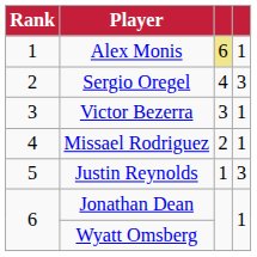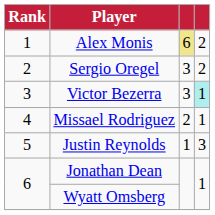 <table class="wikitable" style="text-align:center">
 <tr>
 <th style="background:#C41E3A; color:white; text-align:center;">Rank</th>
 <th style="background:#C41E3A; color:white; text-align:center;">Player</th>
 <th style="background:#C41E3A; color:white; text-align:center;"></th>
 <th style="background:#C41E3A; color:white; text-align:center;"></th>
 </tr>
 <tr>
 <td>1</td>
 <td> <a href='#'>Alex Monis</a></td>
 <td style="background: khaki;">6</td>
-<td>1</td>
+<td>2</td>
 </tr>
 <tr>
 <td>2</td>
 <td> <a href='#'>Sergio Oregel</a></td>
-<td>4</td>
 <td>3</td>
+<td>2</td>
 </tr>
 <tr>
 <td>3</td>
 <td> <a href='#'>Victor Bezerra</a></td>
 <td>3</td>
-<td>1</td>
+<td style="background: paleturquoise;">1</td>
 </tr>
 <tr>
 <td>4</td>
 <td> <a href='#'>Missael Rodriguez</a></td>
 <td>2</td>
 <td>1</td>
 </tr>
 <tr>
 <td>5</td>
 <td> <a href='#'>Justin Reynolds</a></td>
 <td>1</td>
 <td>3</td>
 </tr>
 <tr>
 <td rowspan="2">6</td>
 <td> <a href='#'>Jonathan Dean</a></td>
 <td rowspan="2"></td>
 <td rowspan="2">1</td>
 </tr>
 <tr>
 <td> <a href='#'>Wyatt Omsberg</a></td>
 </tr>
 <tr>
 </tr>
 </table>
